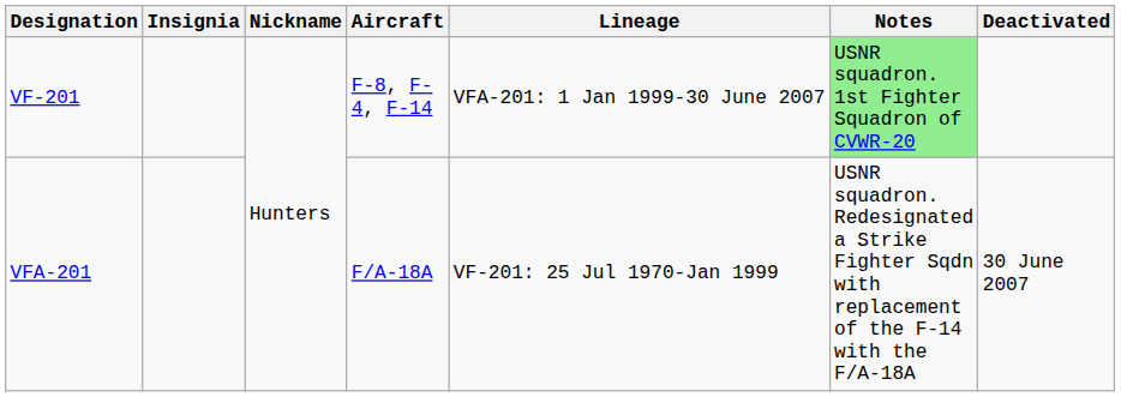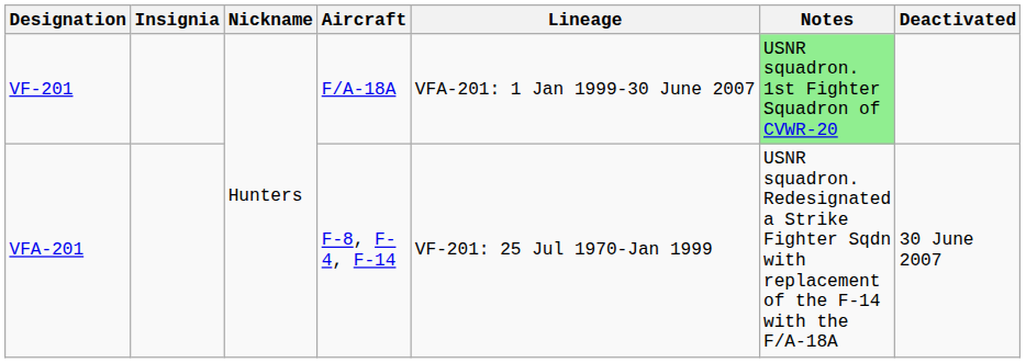 <table class="wikitable">
 <tr>
 <th>Designation</th>
 <th>Insignia</th>
 <th>Nickname</th>
 <th>Aircraft</th>
 <th>Lineage</th>
 <th>Notes</th>
 <th>Deactivated</th>
 </tr>
 <tr>
 <td><a href='#'>VF-201</a></td>
 <td></td>
 <td Rowspan="2">Hunters</td>
-<td><a href='#'>F-8</a>, <a href='#'>F-4</a>, <a href='#'>F-14</a></td>
+<td><a href='#'>F/A-18A</a></td>
 <td style="white-space: nowrap;">VFA-201: 1 Jan 1999-30 June 2007</td>
 <td style="background: lightgreen;">USNR squadron. 1st Fighter Squadron of <a href='#'>CVWR-20</a></td>
 </tr>
 <tr>
 <td><a href='#'>VFA-201</a></td>
 <td></td>
-<td><a href='#'>F/A-18A</a></td>
+<td><a href='#'>F-8</a>, <a href='#'>F-4</a>, <a href='#'>F-14</a></td>
 <td>VF-201: 25 Jul 1970-Jan 1999</td>
 <td>USNR squadron. Redesignated a Strike Fighter Sqdn with replacement of the F-14 with the F/A-18A</td>
 <td>30 June 2007</td>
 </tr>
 </table>
